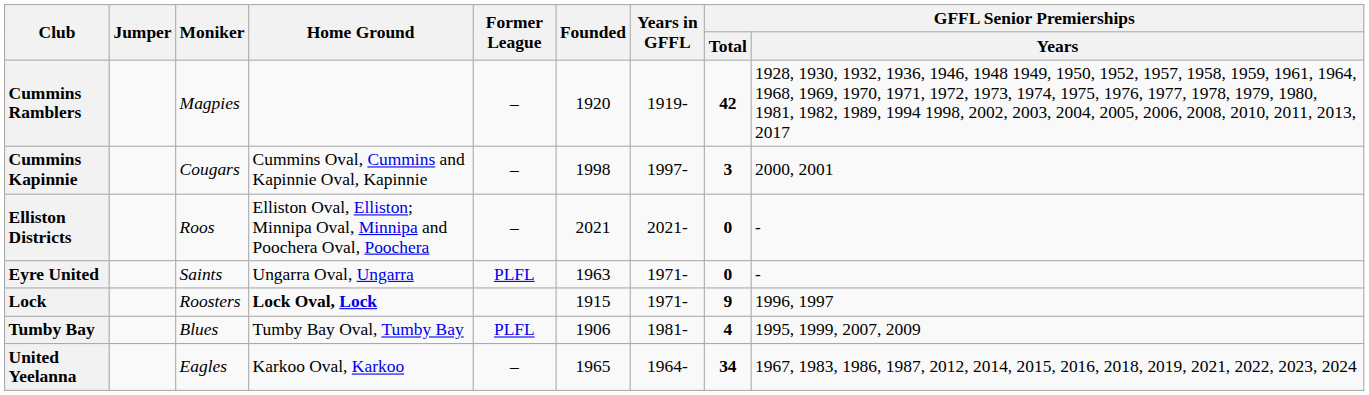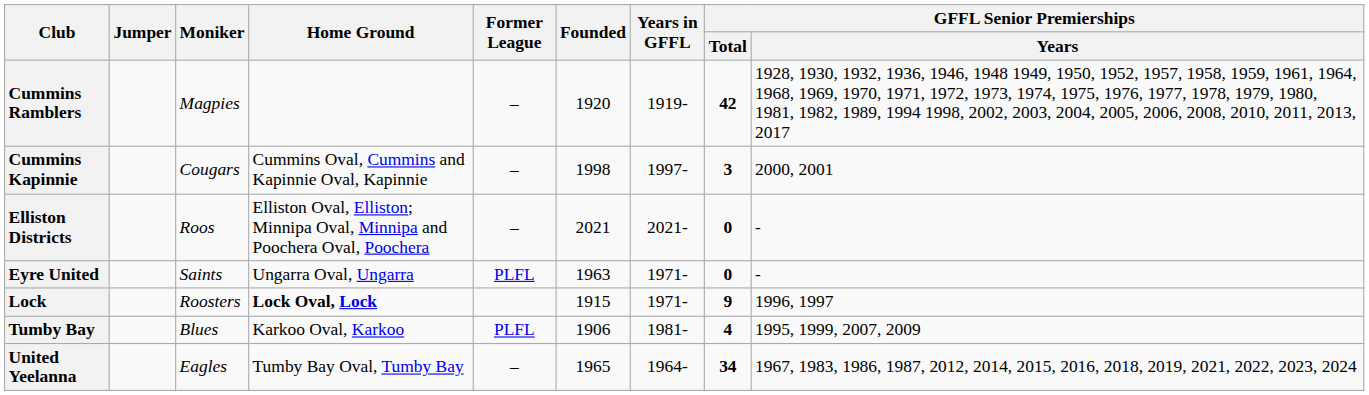 <table class="wikitable sortable">
 <tr>
 <th rowspan="2">Club</th>
 <th rowspan="2">Jumper</th>
 <th rowspan="2">Moniker</th>
 <th rowspan="2">Home Ground</th>
 <th rowspan="2">Former League</th>
 <th rowspan="2">Founded</th>
 <th rowspan="2">Years in GFFL</th>
 <th colspan="2">GFFL Senior Premierships</th>
 </tr>
 <tr>
 <th>Total</th>
 <th>Years</th>
 </tr>
 <tr>
 <th style="text-align:left">Cummins Ramblers</th>
 <td></td>
 <td><em>Magpies</em></td>
 <td></td>
 <td align="center">–</td>
 <td align="center">1920</td>
 <td align="center">1919-</td>
 <td align="center"><strong>42</strong></td>
 <td>1928, 1930, 1932, 1936, 1946, 1948 1949, 1950, 1952, 1957, 1958, 1959, 1961, 1964, 1968, 1969, 1970, 1971, 1972, 1973, 1974, 1975, 1976, 1977, 1978, 1979, 1980, 1981, 1982, 1989, 1994 1998, 2002, 2003, 2004, 2005, 2006, 2008, 2010, 2011, 2013, 2017</td>
 </tr>
 <tr>
 <th style="text-align:left">Cummins Kapinnie</th>
 <td></td>
 <td><em>Cougars</em></td>
 <td>Cummins Oval, <a href='#'>Cummins</a> and Kapinnie Oval, Kapinnie</td>
 <td align="center">–</td>
 <td align="center">1998</td>
 <td align="center">1997-</td>
 <td align="center"><strong>3</strong></td>
 <td>2000, 2001</td>
 </tr>
 <tr>
 <th style="text-align:left">Elliston Districts</th>
 <td></td>
 <td><em>Roos</em></td>
 <td>Elliston Oval, <a href='#'>Elliston</a>; Minnipa Oval, <a href='#'>Minnipa</a> and Poochera Oval, <a href='#'>Poochera</a></td>
 <td align="center">–</td>
 <td align="center">2021</td>
 <td align="center">2021-</td>
 <td align="center"><strong>0</strong></td>
 <td>-</td>
 </tr>
 <tr>
 <th style="text-align:left">Eyre United</th>
 <td></td>
 <td><em>Saints</em></td>
 <td>Ungarra Oval, <a href='#'>Ungarra</a></td>
 <td align="center"><a href='#'>PLFL</a></td>
 <td align="center">1963</td>
 <td align="center">1971-</td>
 <td align="center"><strong>0</strong></td>
 <td>-</td>
 </tr>
 <tr>
 <th style="text-align:left">Lock</th>
 <td></td>
 <td><em>Roosters</em></td>
 <td><strong>Lock Oval, <a href='#'>Lock</a></strong></td>
 <td align="center"></td>
 <td align="center">1915</td>
 <td align="center">1971-</td>
 <td align="center"><strong>9</strong></td>
 <td>1996, 1997</td>
 </tr>
 <tr>
 <th style="text-align:left">Tumby Bay</th>
 <td></td>
 <td><em>Blues</em></td>
-<td>Tumby Bay Oval, <a href='#'>Tumby Bay</a></td>
+<td>Karkoo Oval, <a href='#'>Karkoo</a></td>
 <td align="center"><a href='#'>PLFL</a></td>
 <td align="center">1906</td>
 <td align="center">1981-</td>
 <td align="center"><strong>4</strong></td>
 <td>1995, 1999, 2007, 2009</td>
 </tr>
 <tr>
 <th style="text-align:left">United Yeelanna</th>
 <td></td>
 <td><em>Eagles</em></td>
-<td>Karkoo Oval, <a href='#'>Karkoo</a></td>
+<td>Tumby Bay Oval, <a href='#'>Tumby Bay</a></td>
 <td align="center">–</td>
 <td align="center">1965</td>
 <td align="center">1964-</td>
 <td align="center"><strong>34</strong></td>
 <td>1967, 1983, 1986, 1987, 2012, 2014, 2015, 2016, 2018, 2019, 2021, 2022, 2023, 2024</td>
 </tr>
 </table>
